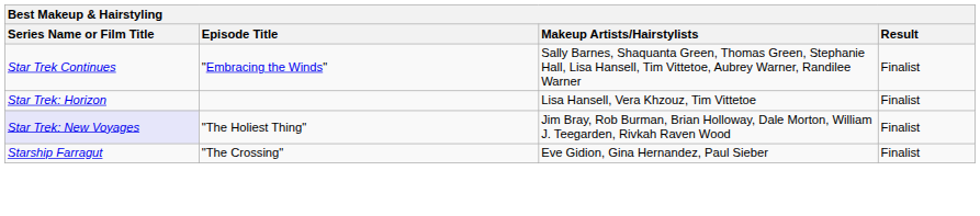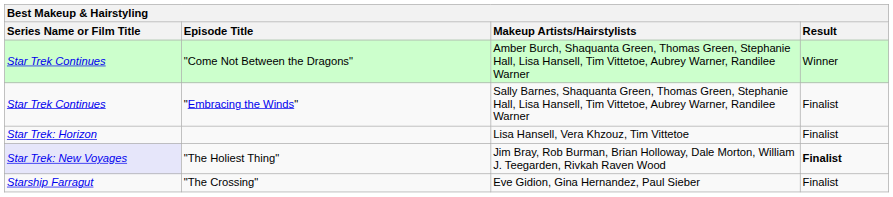 <table class="wikitable" width=100%>
 <tr>
 <th colspan="4" ! style="text-align:left;">Best Makeup & Hairstyling</th>
 </tr>
 <tr>
 <th style="text-align:left; width: 20%;"><strong>Series Name or Film Title</strong></th>
 <th style="text-align:left; width: 35%;"><strong>Episode Title</strong></th>
 <th style="text-align:left; width: 35%;"><strong>Makeup Artists/Hairstylists</strong></th>
 <th style="text-align:left; width: 10%;"><strong>Result</strong></th>
+</tr>
+<tr style="background-color:#ccffcc;">
+<td><em><a href='#'>Star Trek Continues</a></em></td>
+<td>"Come Not Between the Dragons"</td>
+<td>Amber Burch, Shaquanta Green, Thomas Green, Stephanie Hall, Lisa Hansell, Tim Vittetoe, Aubrey Warner, Randilee Warner</td>
+<td>Winner</td>
 </tr>
 <tr>
 <td><em><a href='#'>Star Trek Continues</a></em></td>
 <td>"<a href='#'>Embracing the Winds</a>"</td>
 <td>Sally Barnes, Shaquanta Green, Thomas Green, Stephanie Hall, Lisa Hansell, Tim Vittetoe, Aubrey Warner, Randilee Warner</td>
 <td>Finalist</td>
 </tr>
 <tr>
 <td><em><a href='#'>Star Trek: Horizon</a></em></td>
 <td></td>
 <td>Lisa Hansell, Vera Khzouz, Tim Vittetoe</td>
 <td>Finalist</td>
 </tr>
 <tr>
 <td style="background: lavender;"><em><a href='#'>Star Trek: New Voyages</a></em></td>
 <td>"The Holiest Thing"</td>
 <td>Jim Bray, Rob Burman, Brian Holloway, Dale Morton, William J. Teegarden, Rivkah Raven Wood</td>
-<td>Finalist</td>
+<td><strong>Finalist</strong></td>
 </tr>
 <tr>
 <td><em><a href='#'>Starship Farragut</a></em></td>
 <td>"The Crossing"</td>
 <td>Eve Gidion, Gina Hernandez, Paul Sieber</td>
 <td>Finalist</td>
 </tr>
 </table>
